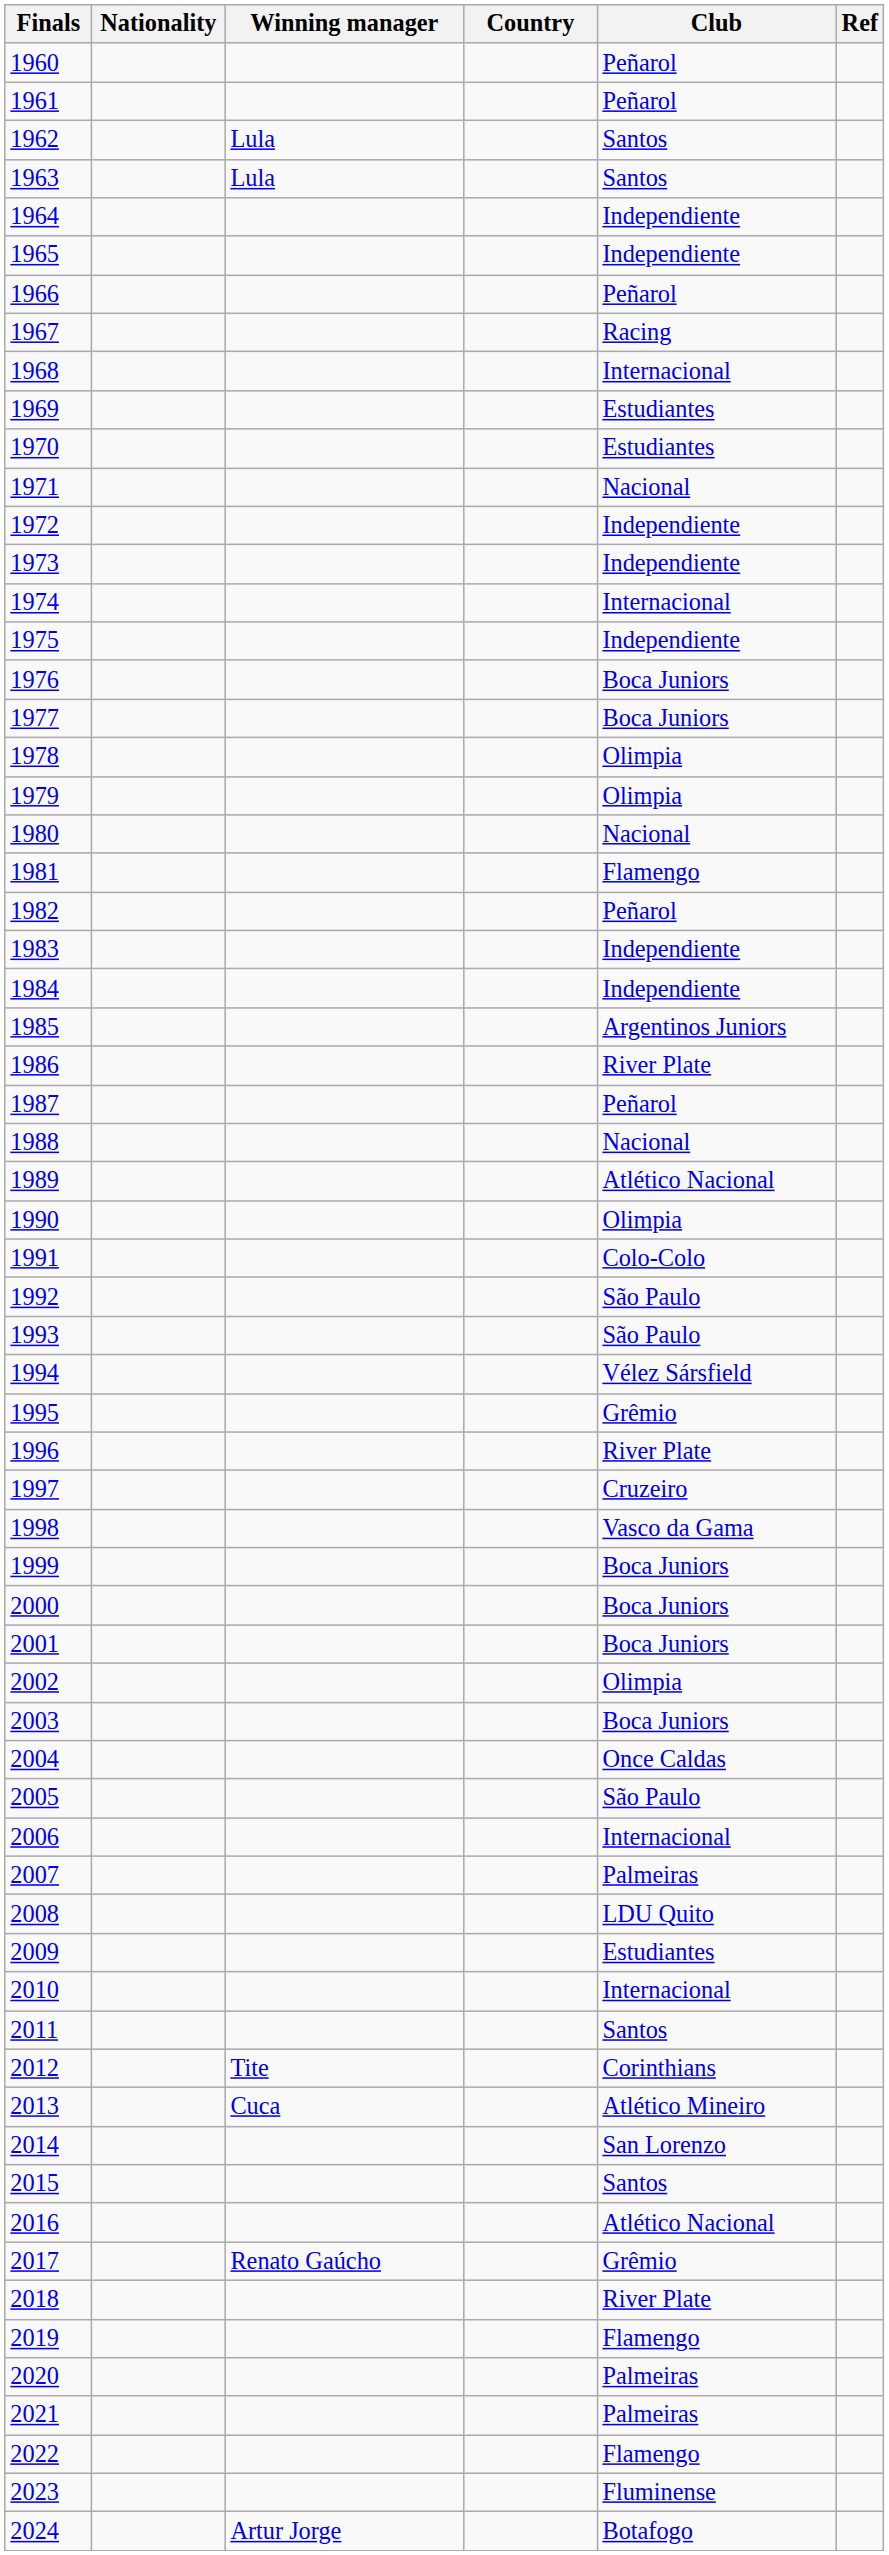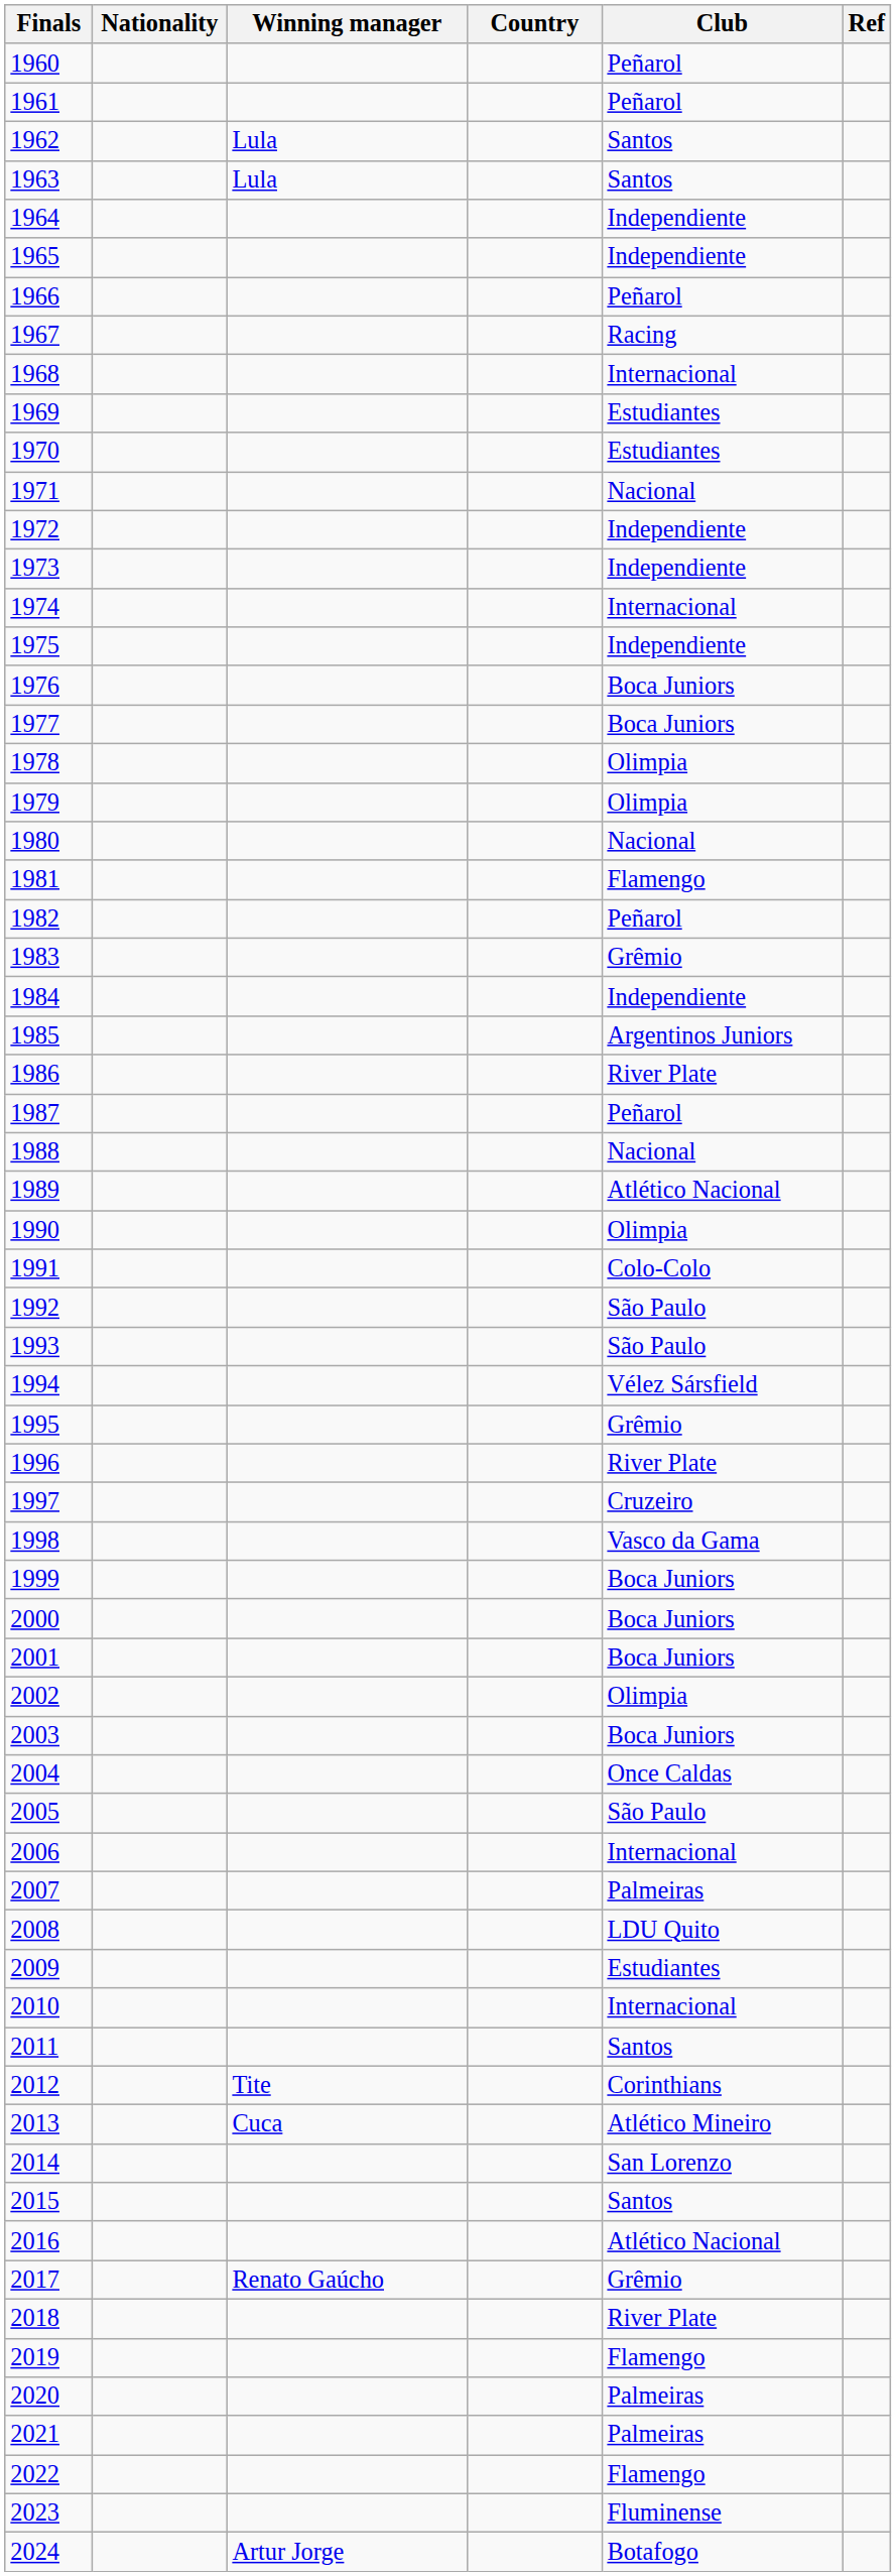 <table class="sortable wikitable">
 <tr>
 <th scope="col" width=50>Finals</th>
 <th scope="col" width=80>Nationality</th>
 <th scope="col" width=150>Winning manager</th>
 <th scope="col" width=80>Country</th>
 <th scope="col" width=150>Club</th>
 <th scope="col" class="unsortable">Ref</th>
 </tr>
 <tr>
 <td><a href='#'>1960</a></td>
 <td></td>
 <td></td>
 <td></td>
 <td><a href='#'>Peñarol</a></td>
 <td align=center></td>
 </tr>
 <tr>
 <td><a href='#'>1961</a></td>
 <td></td>
 <td> </td>
 <td></td>
 <td><a href='#'>Peñarol</a> </td>
 <td align=center></td>
 </tr>
 <tr>
 <td><a href='#'>1962</a></td>
 <td></td>
 <td><a href='#'>Lula</a></td>
 <td></td>
 <td><a href='#'>Santos</a></td>
 <td align=center></td>
 </tr>
 <tr>
 <td><a href='#'>1963</a></td>
 <td></td>
 <td><a href='#'>Lula</a> </td>
 <td></td>
 <td><a href='#'>Santos</a> </td>
 <td align=center></td>
 </tr>
 <tr>
 <td><a href='#'>1964</a></td>
 <td></td>
 <td></td>
 <td></td>
 <td><a href='#'>Independiente</a></td>
 <td align=center></td>
 </tr>
 <tr>
 <td><a href='#'>1965</a></td>
 <td></td>
 <td> </td>
 <td></td>
 <td><a href='#'>Independiente</a> </td>
 <td align=center></td>
 </tr>
 <tr>
 <td><a href='#'>1966</a></td>
 <td></td>
 <td></td>
 <td></td>
 <td><a href='#'>Peñarol</a> </td>
 <td align=center></td>
 </tr>
 <tr>
 <td><a href='#'>1967</a></td>
 <td></td>
 <td></td>
 <td></td>
 <td><a href='#'>Racing</a></td>
 <td align=center></td>
 </tr>
 <tr>
 <td><a href='#'>1968</a></td>
 <td></td>
 <td></td>
 <td></td>
 <td><a href='#'>Internacional</a></td>
 <td align=center></td>
 </tr>
 <tr>
 <td><a href='#'>1969</a></td>
 <td></td>
 <td> </td>
 <td></td>
 <td><a href='#'>Estudiantes</a> </td>
 <td align=center></td>
 </tr>
 <tr>
 <td><a href='#'>1970</a></td>
 <td></td>
 <td> </td>
 <td></td>
 <td><a href='#'>Estudiantes</a> </td>
 <td align=center></td>
 </tr>
 <tr>
 <td><a href='#'>1971</a></td>
 <td></td>
 <td></td>
 <td></td>
 <td><a href='#'>Nacional</a></td>
 <td align=center></td>
 </tr>
 <tr>
 <td><a href='#'>1972</a></td>
 <td></td>
 <td></td>
 <td></td>
 <td><a href='#'>Independiente</a> </td>
 <td align=center></td>
 </tr>
 <tr>
 <td><a href='#'>1973</a></td>
 <td></td>
 <td></td>
 <td></td>
 <td><a href='#'>Independiente</a> </td>
 <td align=center></td>
 </tr>
 <tr>
 <td><a href='#'>1974</a></td>
 <td></td>
 <td></td>
 <td></td>
 <td><a href='#'>Internacional</a></td>
 <td align=center></td>
 </tr>
 <tr>
 <td><a href='#'>1975</a></td>
 <td></td>
 <td> </td>
 <td></td>
 <td><a href='#'>Independiente</a> </td>
 <td align=center></td>
 </tr>
 <tr>
 <td><a href='#'>1976</a></td>
 <td></td>
 <td></td>
 <td></td>
 <td><a href='#'>Boca Juniors</a> </td>
 <td align=center></td>
 </tr>
 <tr>
 <td><a href='#'>1977</a></td>
 <td></td>
 <td></td>
 <td></td>
 <td><a href='#'>Boca Juniors</a></td>
 <td align=center></td>
 </tr>
 <tr>
 <td><a href='#'>1978</a></td>
 <td></td>
 <td> </td>
 <td></td>
 <td><a href='#'>Olimpia</a></td>
 <td align=center></td>
 </tr>
 <tr>
 <td><a href='#'>1979</a></td>
 <td></td>
 <td></td>
 <td></td>
 <td><a href='#'>Olimpia</a></td>
 <td align=center></td>
 </tr>
 <tr>
 <td><a href='#'>1980</a></td>
 <td></td>
 <td></td>
 <td></td>
 <td><a href='#'>Nacional</a> </td>
 <td align=center></td>
 </tr>
 <tr>
 <td><a href='#'>1981</a></td>
 <td></td>
 <td></td>
 <td></td>
 <td><a href='#'>Flamengo</a></td>
 <td align=center></td>
 </tr>
 <tr>
 <td><a href='#'>1982</a></td>
 <td></td>
 <td></td>
 <td></td>
 <td><a href='#'>Peñarol</a> </td>
 <td align=center></td>
 </tr>
 <tr>
 <td><a href='#'>1983</a></td>
 <td></td>
 <td></td>
 <td></td>
-<td><a href='#'>Independiente</a> </td>
+<td><a href='#'>Grêmio</a></td>
 <td align=center></td>
 </tr>
 <tr>
 <td><a href='#'>1984</a></td>
 <td></td>
 <td></td>
 <td></td>
 <td><a href='#'>Independiente</a> </td>
 <td align=center></td>
 </tr>
 <tr>
 <td><a href='#'>1985</a></td>
 <td></td>
 <td></td>
 <td></td>
 <td><a href='#'>Argentinos Juniors</a></td>
 <td align=center></td>
 </tr>
 <tr>
 <td><a href='#'>1986</a></td>
 <td></td>
 <td></td>
 <td></td>
 <td><a href='#'>River Plate</a></td>
 <td align=center></td>
 </tr>
 <tr>
 <td><a href='#'>1987</a></td>
 <td></td>
 <td></td>
 <td></td>
 <td><a href='#'>Peñarol</a> </td>
 <td align=center></td>
 </tr>
 <tr>
 <td><a href='#'>1988</a></td>
 <td></td>
 <td></td>
 <td></td>
 <td><a href='#'>Nacional</a> </td>
 <td align=center></td>
 </tr>
 <tr>
 <td><a href='#'>1989</a></td>
 <td></td>
 <td></td>
 <td></td>
 <td><a href='#'>Atlético Nacional</a></td>
 <td align=center></td>
 </tr>
 <tr>
 <td><a href='#'>1990</a></td>
 <td></td>
 <td> </td>
 <td></td>
 <td><a href='#'>Olimpia</a> </td>
 <td align=center></td>
 </tr>
 <tr>
 <td><a href='#'>1991</a></td>
 <td></td>
 <td></td>
 <td></td>
 <td><a href='#'>Colo-Colo</a></td>
 <td align=center></td>
 </tr>
 <tr>
 <td><a href='#'>1992</a></td>
 <td></td>
 <td></td>
 <td></td>
 <td><a href='#'>São Paulo</a></td>
 <td align=center></td>
 </tr>
 <tr>
 <td><a href='#'>1993</a></td>
 <td></td>
 <td> </td>
 <td></td>
 <td><a href='#'>São Paulo</a> </td>
 <td align=center></td>
 </tr>
 <tr>
 <td><a href='#'>1994</a></td>
 <td></td>
 <td></td>
 <td></td>
 <td><a href='#'>Vélez Sársfield</a></td>
 <td align=center></td>
 </tr>
 <tr>
 <td><a href='#'>1995</a></td>
 <td></td>
 <td></td>
 <td></td>
 <td><a href='#'>Grêmio</a> </td>
 <td align=center></td>
 </tr>
 <tr>
 <td><a href='#'>1996</a></td>
 <td></td>
 <td></td>
 <td></td>
 <td><a href='#'>River Plate</a> </td>
 <td align=center></td>
 </tr>
 <tr>
 <td><a href='#'>1997</a></td>
 <td></td>
 <td></td>
 <td></td>
 <td><a href='#'>Cruzeiro</a> </td>
 <td align=center></td>
 </tr>
 <tr>
 <td><a href='#'>1998</a></td>
 <td></td>
 <td></td>
 <td></td>
 <td><a href='#'>Vasco da Gama</a></td>
 <td align=center></td>
 </tr>
 <tr>
 <td><a href='#'>1999</a></td>
 <td></td>
 <td> </td>
 <td></td>
 <td><a href='#'>Boca Juniors</a> </td>
 <td align=center></td>
 </tr>
 <tr>
 <td><a href='#'>2000</a></td>
 <td></td>
 <td> </td>
 <td></td>
 <td><a href='#'>Boca Juniors</a> </td>
 <td align=center></td>
 </tr>
 <tr>
 <td><a href='#'>2001</a></td>
 <td></td>
 <td> </td>
 <td></td>
 <td><a href='#'>Boca Juniors</a> </td>
 <td align=center></td>
 </tr>
 <tr>
 <td><a href='#'>2002</a></td>
 <td></td>
 <td></td>
 <td></td>
 <td><a href='#'>Olimpia</a> </td>
 <td align=center></td>
 </tr>
 <tr>
 <td><a href='#'>2003</a></td>
 <td></td>
 <td> </td>
 <td></td>
 <td><a href='#'>Boca Juniors</a> </td>
 <td align=center></td>
 </tr>
 <tr>
 <td><a href='#'>2004</a></td>
 <td></td>
 <td></td>
 <td></td>
 <td><a href='#'>Once Caldas</a></td>
 <td align=center></td>
 </tr>
 <tr>
 <td><a href='#'>2005</a></td>
 <td></td>
 <td> </td>
 <td></td>
 <td><a href='#'>São Paulo</a> </td>
 <td align=center></td>
 </tr>
 <tr>
 <td><a href='#'>2006</a></td>
 <td></td>
 <td></td>
 <td></td>
 <td><a href='#'>Internacional</a></td>
 <td align=center></td>
 </tr>
 <tr>
 <td><a href='#'>2007</a></td>
 <td></td>
 <td></td>
 <td></td>
 <td><a href='#'>Palmeiras</a></td>
 <td align=center></td>
 </tr>
 <tr>
 <td><a href='#'>2008</a></td>
 <td></td>
 <td></td>
 <td></td>
 <td><a href='#'>LDU Quito</a></td>
 <td align=center></td>
 </tr>
 <tr>
 <td><a href='#'>2009</a></td>
 <td></td>
 <td></td>
 <td></td>
 <td><a href='#'>Estudiantes</a> </td>
 <td align=center></td>
 </tr>
 <tr>
 <td><a href='#'>2010</a></td>
 <td></td>
 <td></td>
 <td></td>
 <td><a href='#'>Internacional</a> </td>
 <td align=center></td>
 </tr>
 <tr>
 <td><a href='#'>2011</a></td>
 <td></td>
 <td></td>
 <td></td>
 <td><a href='#'>Santos</a> </td>
 <td align=center></td>
 </tr>
 <tr>
 <td><a href='#'>2012</a></td>
 <td></td>
 <td><a href='#'>Tite</a></td>
 <td></td>
 <td><a href='#'>Corinthians</a></td>
 <td align=center></td>
 </tr>
 <tr>
 <td><a href='#'>2013</a></td>
 <td></td>
 <td><a href='#'>Cuca</a></td>
 <td></td>
 <td><a href='#'>Atlético Mineiro</a></td>
 <td align=center></td>
 </tr>
 <tr>
 <td><a href='#'>2014</a></td>
 <td></td>
 <td> </td>
 <td></td>
 <td><a href='#'>San Lorenzo</a></td>
 <td align=center></td>
 </tr>
 <tr>
 <td><a href='#'>2015</a></td>
 <td></td>
 <td></td>
 <td></td>
 <td><a href='#'>Santos</a> </td>
 <td align=center></td>
 </tr>
 <tr>
 <td><a href='#'>2016</a></td>
 <td></td>
 <td></td>
 <td></td>
 <td><a href='#'>Atlético Nacional</a> </td>
 <td align=center></td>
 </tr>
 <tr>
 <td><a href='#'>2017</a></td>
 <td></td>
 <td><a href='#'>Renato Gaúcho</a></td>
 <td></td>
 <td><a href='#'>Grêmio</a> </td>
 <td align=center></td>
 </tr>
 <tr>
 <td><a href='#'>2018</a></td>
 <td></td>
 <td> </td>
 <td></td>
 <td><a href='#'>River Plate</a> </td>
 <td align=center></td>
 </tr>
 <tr>
 <td><a href='#'>2019</a></td>
 <td></td>
 <td></td>
 <td></td>
 <td><a href='#'>Flamengo</a> </td>
 <td align=center></td>
 </tr>
 <tr>
 <td><a href='#'>2020</a></td>
 <td></td>
 <td></td>
 <td></td>
 <td><a href='#'>Palmeiras</a> </td>
 <td align=center></td>
 </tr>
 <tr>
 <td><a href='#'>2021</a></td>
 <td></td>
 <td> </td>
 <td></td>
 <td><a href='#'>Palmeiras</a> </td>
 <td align=center></td>
 </tr>
 <tr>
 <td><a href='#'>2022</a></td>
 <td></td>
 <td></td>
 <td></td>
 <td><a href='#'>Flamengo</a> </td>
 <td align=center></td>
 </tr>
 <tr>
 <td><a href='#'>2023</a></td>
 <td></td>
 <td></td>
 <td></td>
 <td><a href='#'>Fluminense</a></td>
 <td align=center></td>
 </tr>
 <tr>
 <td><a href='#'>2024</a></td>
 <td></td>
 <td><a href='#'>Artur Jorge</a></td>
 <td></td>
 <td><a href='#'>Botafogo</a></td>
 <td align=center></td>
 </tr>
 </table>
